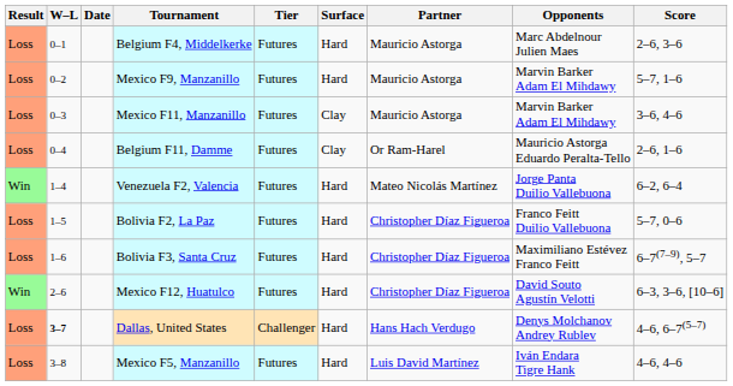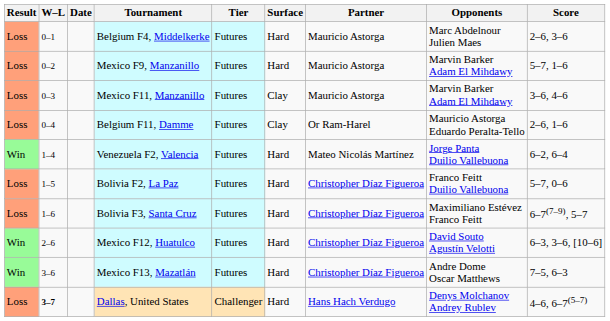 <table class="sortable wikitable">
 <tr>
 <th>Result</th>
 <th class="unsortable">W–L</th>
 <th>Date</th>
 <th>Tournament</th>
 <th>Tier</th>
 <th>Surface</th>
 <th>Partner</th>
 <th>Opponents</th>
 <th class="unsortable">Score</th>
 </tr>
 <tr>
 <td bgcolor=FFA07A>Loss</td>
 <td><small>0–1</small></td>
 <td></td>
 <td style="background:#cffcff;">Belgium F4, <a href='#'>Middelkerke</a></td>
 <td style="background:#cffcff;">Futures</td>
 <td>Hard</td>
 <td> Mauricio Astorga</td>
 <td> Marc Abdelnour<br> Julien Maes</td>
 <td>2–6, 3–6</td>
 </tr>
 <tr>
 <td bgcolor=FFA07A>Loss</td>
 <td><small>0–2</small></td>
 <td></td>
 <td style="background:#cffcff;">Mexico F9, <a href='#'>Manzanillo</a></td>
 <td style="background:#cffcff;">Futures</td>
 <td>Hard</td>
 <td> Mauricio Astorga</td>
 <td> Marvin Barker<br> <a href='#'>Adam El Mihdawy</a></td>
 <td>5–7, 1–6</td>
 </tr>
 <tr>
 <td bgcolor=FFA07A>Loss</td>
 <td><small>0–3</small></td>
 <td></td>
 <td style="background:#cffcff;">Mexico F11, <a href='#'>Manzanillo</a></td>
 <td style="background:#cffcff;">Futures</td>
 <td>Clay</td>
 <td> Mauricio Astorga</td>
 <td> Marvin Barker<br> <a href='#'>Adam El Mihdawy</a></td>
 <td>3–6, 4–6</td>
 </tr>
 <tr>
 <td bgcolor=FFA07A>Loss</td>
 <td><small>0–4</small></td>
 <td></td>
 <td style="background:#cffcff;">Belgium F11, <a href='#'>Damme</a></td>
 <td style="background:#cffcff;">Futures</td>
 <td>Clay</td>
 <td> Or Ram-Harel</td>
 <td> Mauricio Astorga<br> Eduardo Peralta-Tello</td>
 <td>2–6, 1–6</td>
 </tr>
 <tr>
 <td bgcolor=98FB98>Win</td>
 <td><small>1–4</small></td>
 <td></td>
 <td style="background:#cffcff;">Venezuela F2, <a href='#'>Valencia</a></td>
 <td style="background:#cffcff;">Futures</td>
 <td>Hard</td>
 <td> Mateo Nicolás Martínez</td>
 <td> <a href='#'>Jorge Panta</a><br> <a href='#'>Duilio Vallebuona</a></td>
 <td>6–2, 6–4</td>
 </tr>
 <tr>
 <td bgcolor=FFA07A>Loss</td>
 <td><small>1–5</small></td>
 <td></td>
 <td style="background:#cffcff;">Bolivia F2, <a href='#'>La Paz</a></td>
 <td style="background:#cffcff;">Futures</td>
 <td>Hard</td>
 <td> <a href='#'>Christopher Díaz Figueroa</a></td>
 <td> Franco Feitt<br> <a href='#'>Duilio Vallebuona</a></td>
 <td>5–7, 0–6</td>
 </tr>
 <tr>
 <td bgcolor=FFA07A>Loss</td>
 <td><small>1–6</small></td>
 <td></td>
 <td style="background:#cffcff;">Bolivia F3, <a href='#'>Santa Cruz</a></td>
 <td style="background:#cffcff;">Futures</td>
 <td>Hard</td>
 <td> <a href='#'>Christopher Díaz Figueroa</a></td>
 <td> Maximiliano Estévez <br> Franco Feitt</td>
 <td>6–7<sup>(7–9)</sup>, 5–7</td>
 </tr>
 <tr>
 <td bgcolor=98FB98>Win</td>
 <td><small>2–6</small></td>
 <td></td>
 <td style="background:#cffcff;">Mexico F12, <a href='#'>Huatulco</a></td>
 <td style="background:#cffcff;">Futures</td>
 <td>Hard</td>
 <td> <a href='#'>Christopher Díaz Figueroa</a></td>
 <td> <a href='#'>David Souto</a><br> <a href='#'>Agustín Velotti</a></td>
 <td>6–3, 3–6, [10–6]</td>
 </tr>
 <tr>
+<td bgcolor=98FB98>Win</td>
+<td><small>3–6</small></td>
+<td></td>
+<td style="background:#cffcff;">Mexico F13, <a href='#'>Mazatlán</a></td>
+<td style="background:#cffcff;">Futures</td>
+<td>Hard</td>
+<td> <a href='#'>Christopher Díaz Figueroa</a></td>
+<td> Andre Dome<br> Oscar Matthews</td>
+<td>7–5, 6–3</td>
+</tr>
+<tr>
 <td bgcolor=FFA07A>Loss</td>
 <td><strong><small>3–7</small></strong></td>
 <td><a href='#'></a></td>
 <td style="background:moccasin;"><a href='#'>Dallas</a>, United States</td>
 <td style="background:moccasin;">Challenger</td>
 <td>Hard</td>
 <td> <a href='#'>Hans Hach Verdugo</a></td>
 <td> <a href='#'>Denys Molchanov</a><br> <a href='#'>Andrey Rublev</a></td>
 <td>4–6, 6–7<sup>(5–7)</sup></td>
 </tr>
-<tr>
-<td bgcolor=FFA07A>Loss</td>
-<td><small>3–8</small></td>
-<td></td>
-<td style="background:#cffcff;">Mexico F5, <a href='#'>Manzanillo</a></td>
-<td style="background:#cffcff;">Futures</td>
-<td>Hard</td>
-<td> <a href='#'>Luis David Martínez</a></td>
-<td> <a href='#'>Iván Endara</a><br> <a href='#'>Tigre Hank</a></td>
-<td>4–6, 4–6</td>
-</tr>
 </table>
